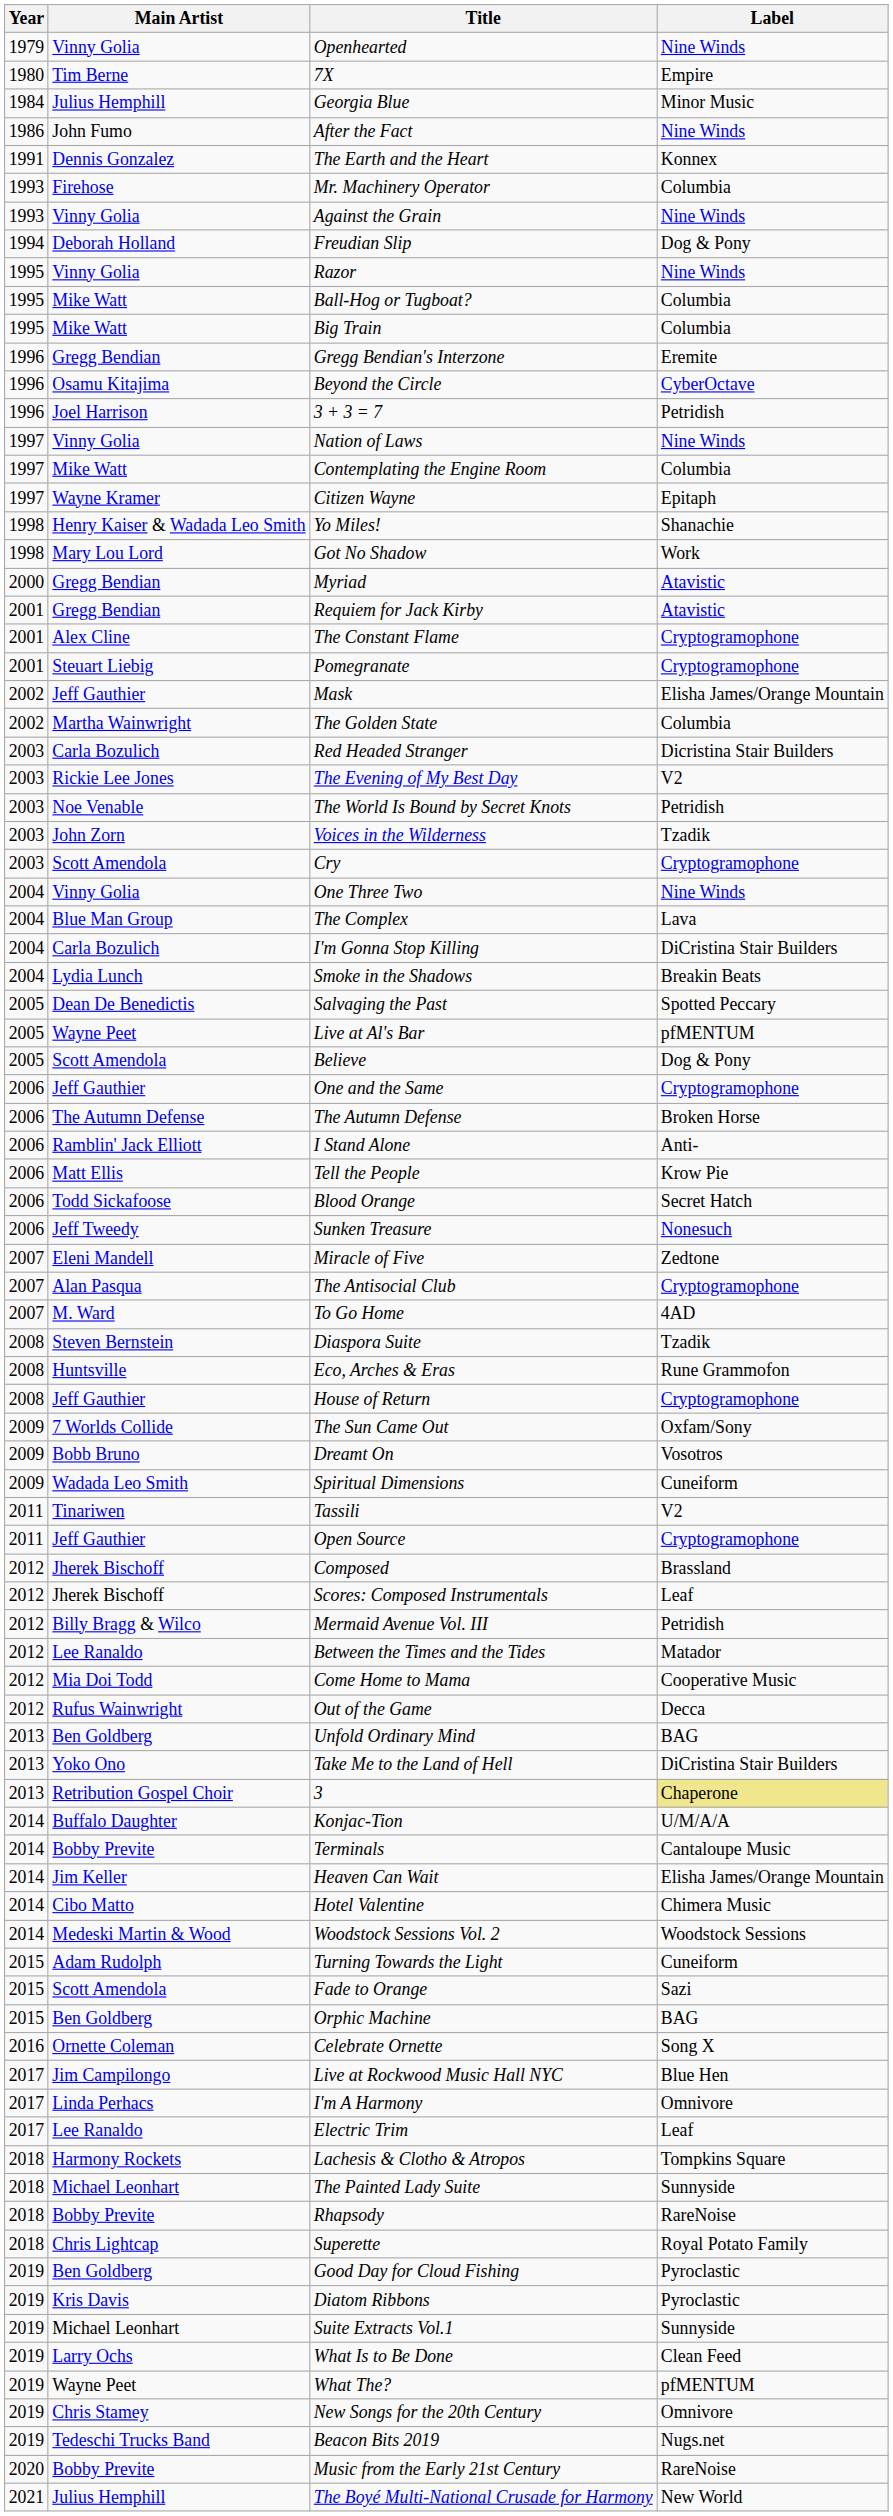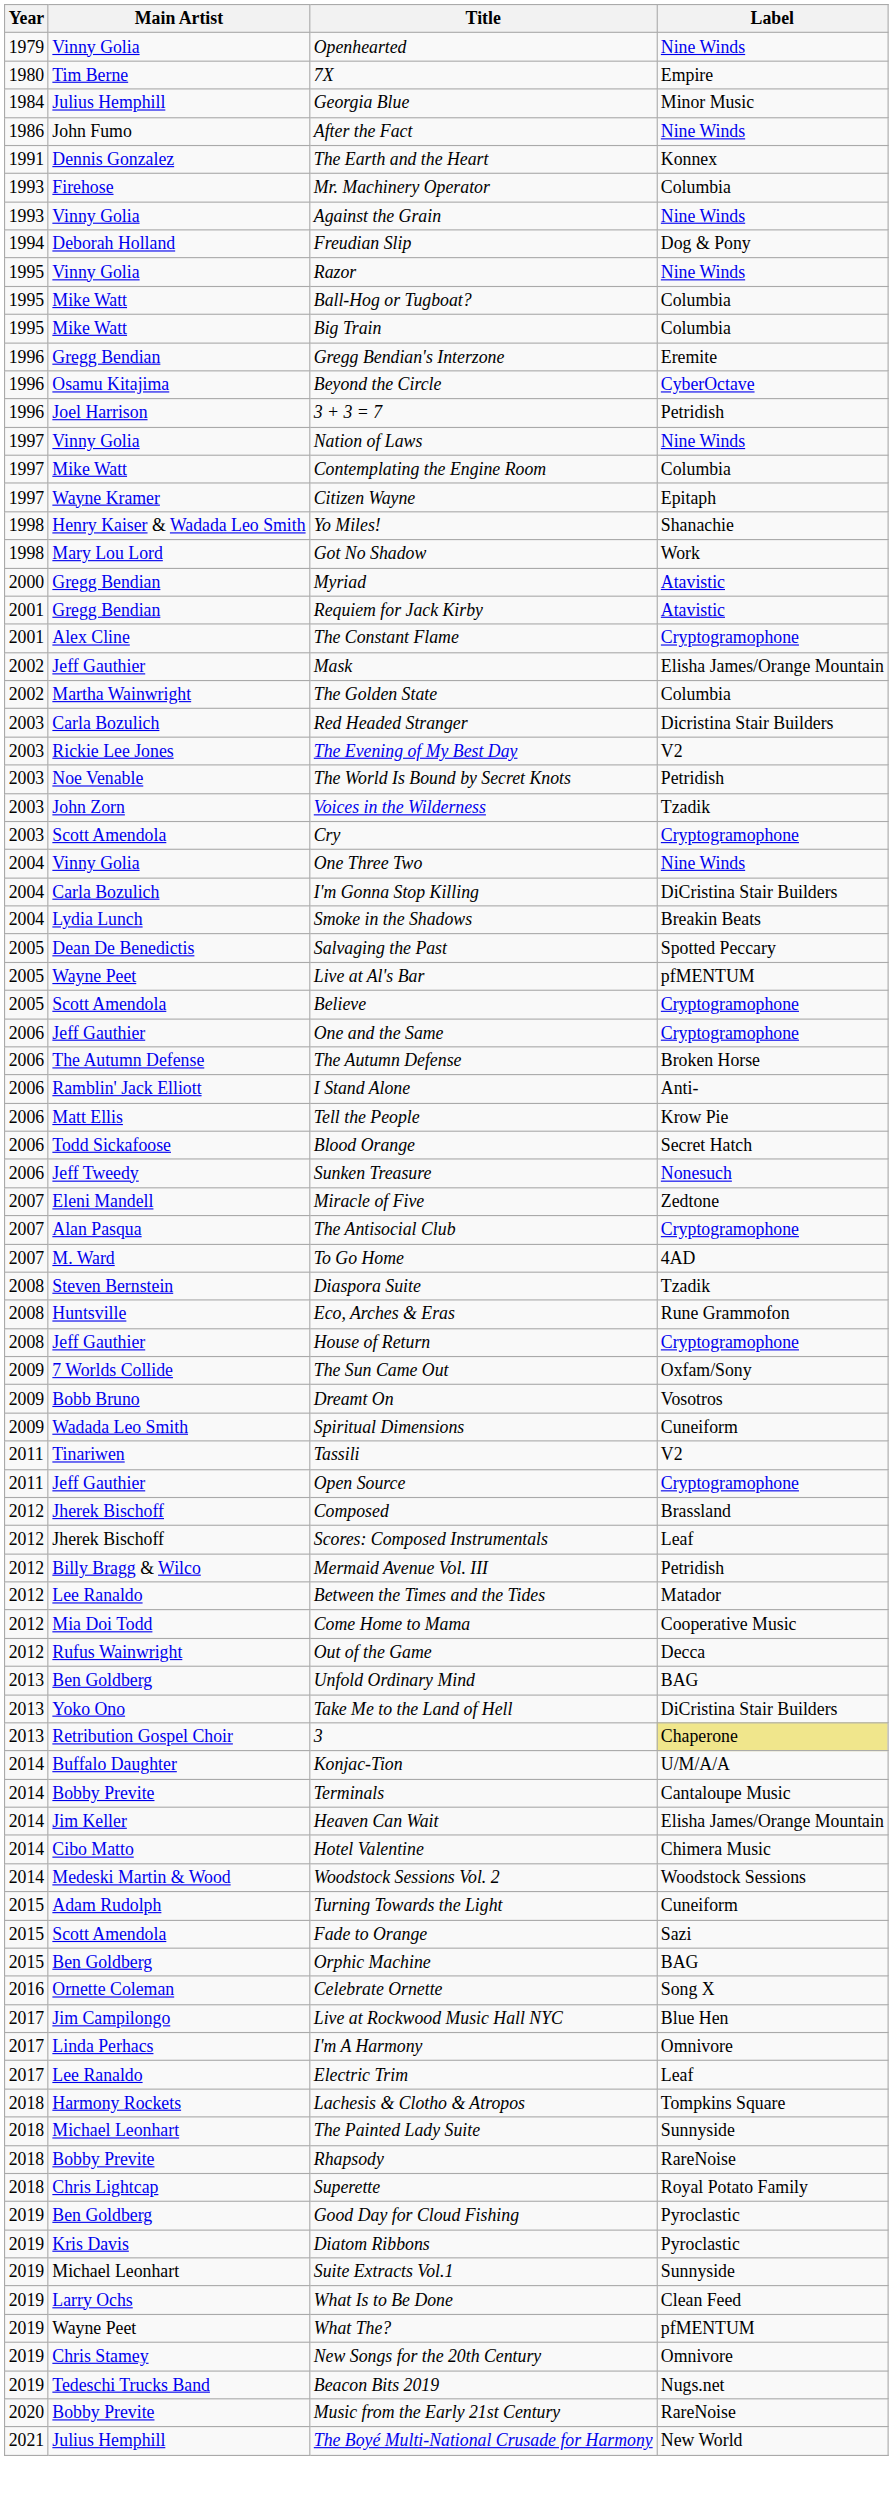 <table class="wikitable sortable">
 <tr>
 <th>Year</th>
 <th>Main Artist</th>
 <th>Title</th>
 <th>Label</th>
 </tr>
 <tr>
 <td>1979</td>
 <td><a href='#'>Vinny Golia</a></td>
 <td><em>Openhearted</em></td>
 <td><a href='#'>Nine Winds</a></td>
 </tr>
 <tr>
 <td>1980</td>
 <td><a href='#'>Tim Berne</a></td>
 <td><em>7X</em></td>
 <td>Empire</td>
 </tr>
 <tr>
 <td>1984</td>
 <td><a href='#'>Julius Hemphill</a></td>
 <td><em>Georgia Blue</em></td>
 <td>Minor Music</td>
 </tr>
 <tr>
 <td>1986</td>
 <td>John Fumo</td>
 <td><em>After the Fact</em></td>
 <td><a href='#'>Nine Winds</a></td>
 </tr>
 <tr>
 <td>1991</td>
 <td><a href='#'>Dennis Gonzalez</a></td>
 <td><em>The Earth and the Heart</em></td>
 <td>Konnex</td>
 </tr>
 <tr>
 <td>1993</td>
 <td><a href='#'>Firehose</a></td>
 <td><em>Mr. Machinery Operator</em></td>
 <td>Columbia</td>
 </tr>
 <tr>
 <td>1993</td>
 <td><a href='#'>Vinny Golia</a></td>
 <td><em>Against the Grain</em></td>
 <td><a href='#'>Nine Winds</a></td>
 </tr>
 <tr>
 <td>1994</td>
 <td><a href='#'>Deborah Holland</a></td>
 <td><em>Freudian Slip</em></td>
 <td>Dog & Pony</td>
 </tr>
 <tr>
 <td>1995</td>
 <td><a href='#'>Vinny Golia</a></td>
 <td><em>Razor</em></td>
 <td><a href='#'>Nine Winds</a></td>
 </tr>
 <tr>
 <td>1995</td>
 <td><a href='#'>Mike Watt</a></td>
 <td><em>Ball-Hog or Tugboat?</em></td>
 <td>Columbia</td>
 </tr>
 <tr>
 <td>1995</td>
 <td><a href='#'>Mike Watt</a></td>
 <td><em>Big Train</em></td>
 <td>Columbia</td>
 </tr>
 <tr>
 <td>1996</td>
 <td><a href='#'>Gregg Bendian</a></td>
 <td><em>Gregg Bendian's Interzone</em></td>
 <td>Eremite</td>
 </tr>
 <tr>
 <td>1996</td>
 <td><a href='#'>Osamu Kitajima</a></td>
 <td><em>Beyond the Circle</em></td>
 <td><a href='#'>CyberOctave</a></td>
 </tr>
 <tr>
 <td>1996</td>
 <td><a href='#'>Joel Harrison</a></td>
 <td><em>3 + 3 = 7</em></td>
 <td>Petridish</td>
 </tr>
 <tr>
 <td>1997</td>
 <td><a href='#'>Vinny Golia</a></td>
 <td><em>Nation of Laws</em></td>
 <td><a href='#'>Nine Winds</a></td>
 </tr>
 <tr>
 <td>1997</td>
 <td><a href='#'>Mike Watt</a></td>
 <td><em>Contemplating the Engine Room</em></td>
 <td>Columbia</td>
 </tr>
 <tr>
 <td>1997</td>
 <td><a href='#'>Wayne Kramer</a></td>
 <td><em>Citizen Wayne</em></td>
 <td>Epitaph</td>
 </tr>
 <tr>
 <td>1998</td>
 <td><a href='#'>Henry Kaiser</a> & <a href='#'>Wadada Leo Smith</a></td>
 <td><em>Yo Miles!</em></td>
 <td>Shanachie</td>
 </tr>
 <tr>
 <td>1998</td>
 <td><a href='#'>Mary Lou Lord</a></td>
 <td><em>Got No Shadow</em></td>
 <td>Work</td>
 </tr>
 <tr>
 <td>2000</td>
 <td><a href='#'>Gregg Bendian</a></td>
 <td><em>Myriad</em></td>
 <td><a href='#'>Atavistic</a></td>
 </tr>
 <tr>
 <td>2001</td>
 <td><a href='#'>Gregg Bendian</a></td>
 <td><em>Requiem for Jack Kirby</em></td>
 <td><a href='#'>Atavistic</a></td>
 </tr>
 <tr>
 <td>2001</td>
 <td><a href='#'>Alex Cline</a></td>
 <td><em>The Constant Flame</em></td>
 <td><a href='#'>Cryptogramophone</a></td>
 </tr>
 <tr>
-<td>2001</td>
-<td><a href='#'>Steuart Liebig</a></td>
-<td><em>Pomegranate</em></td>
-<td><a href='#'>Cryptogramophone</a></td>
-</tr>
-<tr>
 <td>2002</td>
 <td><a href='#'>Jeff Gauthier</a></td>
 <td><em>Mask</em></td>
 <td>Elisha James/Orange Mountain</td>
 </tr>
 <tr>
 <td>2002</td>
 <td><a href='#'>Martha Wainwright</a></td>
 <td><em>The Golden State</em></td>
 <td>Columbia</td>
 </tr>
 <tr>
 <td>2003</td>
 <td><a href='#'>Carla Bozulich</a></td>
 <td><em>Red Headed Stranger</em></td>
 <td>Dicristina Stair Builders</td>
 </tr>
 <tr>
 <td>2003</td>
 <td><a href='#'>Rickie Lee Jones</a></td>
 <td><em><a href='#'>The Evening of My Best Day</a></em></td>
 <td>V2</td>
 </tr>
 <tr>
 <td>2003</td>
 <td><a href='#'>Noe Venable</a></td>
 <td><em>The World Is Bound by Secret Knots</em></td>
 <td>Petridish</td>
 </tr>
 <tr>
 <td>2003</td>
 <td><a href='#'>John Zorn</a></td>
 <td><em><a href='#'>Voices in the Wilderness</a></em></td>
 <td>Tzadik</td>
 </tr>
 <tr>
 <td>2003</td>
 <td><a href='#'>Scott Amendola</a></td>
 <td><em>Cry</em></td>
 <td><a href='#'>Cryptogramophone</a></td>
 </tr>
 <tr>
 <td>2004</td>
 <td><a href='#'>Vinny Golia</a></td>
 <td><em>One Three Two</em></td>
 <td><a href='#'>Nine Winds</a></td>
 </tr>
 <tr>
 <td>2004</td>
-<td><a href='#'>Blue Man Group</a></td>
-<td><em>The Complex</em></td>
-<td>Lava</td>
-</tr>
-<tr>
-<td>2004</td>
 <td><a href='#'>Carla Bozulich</a></td>
 <td><em>I'm Gonna Stop Killing</em></td>
 <td>DiCristina Stair Builders</td>
 </tr>
 <tr>
 <td>2004</td>
 <td><a href='#'>Lydia Lunch</a></td>
 <td><em>Smoke in the Shadows</em></td>
 <td>Breakin Beats</td>
 </tr>
 <tr>
 <td>2005</td>
 <td><a href='#'>Dean De Benedictis</a></td>
 <td><em>Salvaging the Past</em></td>
 <td>Spotted Peccary</td>
 </tr>
 <tr>
 <td>2005</td>
 <td><a href='#'>Wayne Peet</a></td>
 <td><em>Live at Al's Bar</em></td>
 <td>pfMENTUM</td>
 </tr>
 <tr>
 <td>2005</td>
 <td><a href='#'>Scott Amendola</a></td>
 <td><em>Believe</em></td>
-<td>Dog & Pony</td>
+<td><a href='#'>Cryptogramophone</a></td>
 </tr>
 <tr>
 <td>2006</td>
 <td><a href='#'>Jeff Gauthier</a></td>
 <td><em>One and the Same</em></td>
 <td><a href='#'>Cryptogramophone</a></td>
 </tr>
 <tr>
 <td>2006</td>
 <td><a href='#'>The Autumn Defense</a></td>
 <td><em>The Autumn Defense</em></td>
 <td>Broken Horse</td>
 </tr>
 <tr>
 <td>2006</td>
 <td><a href='#'>Ramblin' Jack Elliott</a></td>
 <td><em>I Stand Alone</em></td>
 <td>Anti-</td>
 </tr>
 <tr>
 <td>2006</td>
 <td><a href='#'>Matt Ellis</a></td>
 <td><em>Tell the People</em></td>
 <td>Krow Pie</td>
 </tr>
 <tr>
 <td>2006</td>
 <td><a href='#'>Todd Sickafoose</a></td>
 <td><em>Blood Orange</em></td>
 <td>Secret Hatch</td>
 </tr>
 <tr>
 <td>2006</td>
 <td><a href='#'>Jeff Tweedy</a></td>
 <td><em>Sunken Treasure</em></td>
 <td><a href='#'>Nonesuch</a></td>
 </tr>
 <tr>
 <td>2007</td>
 <td><a href='#'>Eleni Mandell</a></td>
 <td><em>Miracle of Five</em></td>
 <td>Zedtone</td>
 </tr>
 <tr>
 <td>2007</td>
 <td><a href='#'>Alan Pasqua</a></td>
 <td><em>The Antisocial Club</em></td>
 <td><a href='#'>Cryptogramophone</a></td>
 </tr>
 <tr>
 <td>2007</td>
 <td><a href='#'>M. Ward</a></td>
 <td><em>To Go Home</em></td>
 <td>4AD</td>
 </tr>
 <tr>
 <td>2008</td>
 <td><a href='#'>Steven Bernstein</a></td>
 <td><em>Diaspora Suite</em></td>
 <td>Tzadik</td>
 </tr>
 <tr>
 <td>2008</td>
 <td><a href='#'>Huntsville</a></td>
 <td><em>Eco, Arches & Eras</em></td>
 <td>Rune Grammofon</td>
 </tr>
 <tr>
 <td>2008</td>
 <td><a href='#'>Jeff Gauthier</a></td>
 <td><em>House of Return</em></td>
 <td><a href='#'>Cryptogramophone</a></td>
 </tr>
 <tr>
 <td>2009</td>
 <td><a href='#'>7 Worlds Collide</a></td>
 <td><em>The Sun Came Out</em></td>
 <td>Oxfam/Sony</td>
 </tr>
 <tr>
 <td>2009</td>
 <td><a href='#'>Bobb Bruno</a></td>
 <td><em>Dreamt On</em></td>
 <td>Vosotros</td>
 </tr>
 <tr>
 <td>2009</td>
 <td><a href='#'>Wadada Leo Smith</a></td>
 <td><em>Spiritual Dimensions</em></td>
 <td>Cuneiform</td>
 </tr>
 <tr>
 <td>2011</td>
 <td><a href='#'>Tinariwen</a></td>
 <td><em>Tassili</em></td>
 <td>V2</td>
 </tr>
 <tr>
 <td>2011</td>
 <td><a href='#'>Jeff Gauthier</a></td>
 <td><em>Open Source</em></td>
 <td><a href='#'>Cryptogramophone</a></td>
 </tr>
 <tr>
 <td>2012</td>
 <td><a href='#'>Jherek Bischoff</a></td>
 <td><em>Composed</em></td>
 <td>Brassland</td>
 </tr>
 <tr>
 <td>2012</td>
 <td>Jherek Bischoff</td>
 <td><em>Scores: Composed Instrumentals</em></td>
 <td>Leaf</td>
 </tr>
 <tr>
 <td>2012</td>
 <td><a href='#'>Billy Bragg</a> & <a href='#'>Wilco</a></td>
 <td><em>Mermaid Avenue Vol. III</em></td>
 <td>Petridish</td>
 </tr>
 <tr>
 <td>2012</td>
 <td><a href='#'>Lee Ranaldo</a></td>
 <td><em>Between the Times and the Tides</em></td>
 <td>Matador</td>
 </tr>
 <tr>
 <td>2012</td>
 <td><a href='#'>Mia Doi Todd</a></td>
 <td><em>Come Home to Mama</em></td>
 <td>Cooperative Music</td>
 </tr>
 <tr>
 <td>2012</td>
 <td><a href='#'>Rufus Wainwright</a></td>
 <td><em>Out of the Game</em></td>
 <td>Decca</td>
 </tr>
 <tr>
 <td>2013</td>
 <td><a href='#'>Ben Goldberg</a></td>
 <td><em>Unfold Ordinary Mind</em></td>
 <td>BAG</td>
 </tr>
 <tr>
 <td>2013</td>
 <td><a href='#'>Yoko Ono</a></td>
 <td><em>Take Me to the Land of Hell</em></td>
 <td>DiCristina Stair Builders</td>
 </tr>
 <tr>
 <td>2013</td>
 <td><a href='#'>Retribution Gospel Choir</a></td>
 <td><em>3</em></td>
 <td style="background: khaki;">Chaperone</td>
 </tr>
 <tr>
 <td>2014</td>
 <td><a href='#'>Buffalo Daughter</a></td>
 <td><em>Konjac-Tion</em></td>
 <td>U/M/A/A</td>
 </tr>
 <tr>
 <td>2014</td>
 <td><a href='#'>Bobby Previte</a></td>
 <td><em>Terminals</em></td>
 <td>Cantaloupe Music</td>
 </tr>
 <tr>
 <td>2014</td>
 <td><a href='#'>Jim Keller</a></td>
 <td><em>Heaven Can Wait</em></td>
 <td>Elisha James/Orange Mountain</td>
 </tr>
 <tr>
 <td>2014</td>
 <td><a href='#'>Cibo Matto</a></td>
 <td><em>Hotel Valentine</em></td>
 <td>Chimera Music</td>
 </tr>
 <tr>
 <td>2014</td>
 <td><a href='#'>Medeski Martin & Wood</a></td>
 <td><em>Woodstock Sessions Vol. 2</em></td>
 <td>Woodstock Sessions</td>
 </tr>
 <tr>
 <td>2015</td>
 <td><a href='#'>Adam Rudolph</a></td>
 <td><em>Turning Towards the Light</em></td>
 <td>Cuneiform</td>
 </tr>
 <tr>
 <td>2015</td>
 <td><a href='#'>Scott Amendola</a></td>
 <td><em>Fade to Orange</em></td>
 <td>Sazi</td>
 </tr>
 <tr>
 <td>2015</td>
 <td><a href='#'>Ben Goldberg</a></td>
 <td><em>Orphic Machine</em></td>
 <td>BAG</td>
 </tr>
 <tr>
 <td>2016</td>
 <td><a href='#'>Ornette Coleman</a></td>
 <td><em>Celebrate Ornette</em></td>
 <td>Song X</td>
 </tr>
 <tr>
 <td>2017</td>
 <td><a href='#'>Jim Campilongo</a></td>
 <td><em>Live at Rockwood Music Hall NYC</em></td>
 <td>Blue Hen</td>
 </tr>
 <tr>
 <td>2017</td>
 <td><a href='#'>Linda Perhacs</a></td>
 <td><em>I'm A Harmony</em></td>
 <td>Omnivore</td>
 </tr>
 <tr>
 <td>2017</td>
 <td><a href='#'>Lee Ranaldo</a></td>
 <td><em>Electric Trim</em></td>
 <td>Leaf</td>
 </tr>
 <tr>
 <td>2018</td>
 <td><a href='#'>Harmony Rockets</a></td>
 <td><em>Lachesis & Clotho & Atropos</em></td>
 <td>Tompkins Square</td>
 </tr>
 <tr>
 <td>2018</td>
 <td><a href='#'>Michael Leonhart</a></td>
 <td><em>The Painted Lady Suite</em></td>
 <td>Sunnyside</td>
 </tr>
 <tr>
 <td>2018</td>
 <td><a href='#'>Bobby Previte</a></td>
 <td><em>Rhapsody</em></td>
 <td>RareNoise</td>
 </tr>
 <tr>
 <td>2018</td>
 <td><a href='#'>Chris Lightcap</a></td>
 <td><em>Superette</em></td>
 <td>Royal Potato Family</td>
 </tr>
 <tr>
 <td>2019</td>
 <td><a href='#'>Ben Goldberg</a></td>
 <td><em>Good Day for Cloud Fishing</em></td>
 <td>Pyroclastic</td>
 </tr>
 <tr>
 <td>2019</td>
 <td><a href='#'>Kris Davis</a></td>
 <td><em>Diatom Ribbons</em></td>
 <td>Pyroclastic</td>
 </tr>
 <tr>
 <td>2019</td>
 <td>Michael Leonhart</td>
 <td><em>Suite Extracts Vol.1</em></td>
 <td>Sunnyside</td>
 </tr>
 <tr>
 <td>2019</td>
 <td><a href='#'>Larry Ochs</a></td>
 <td><em>What Is to Be Done</em></td>
 <td>Clean Feed</td>
 </tr>
 <tr>
 <td>2019</td>
 <td>Wayne Peet</td>
 <td><em>What The?</em></td>
 <td>pfMENTUM</td>
 </tr>
 <tr>
 <td>2019</td>
 <td><a href='#'>Chris Stamey</a></td>
 <td><em>New Songs for the 20th Century</em></td>
 <td>Omnivore</td>
 </tr>
 <tr>
 <td>2019</td>
 <td><a href='#'>Tedeschi Trucks Band</a></td>
 <td><em>Beacon Bits 2019</em></td>
 <td>Nugs.net</td>
 </tr>
 <tr>
 <td>2020</td>
 <td><a href='#'>Bobby Previte</a></td>
 <td><em>Music from the Early 21st Century</em></td>
 <td>RareNoise</td>
 </tr>
 <tr>
 <td>2021</td>
 <td><a href='#'>Julius Hemphill</a></td>
 <td><em><a href='#'>The Boyé Multi-National Crusade for Harmony</a></em></td>
 <td>New World</td>
 </tr>
 </table>
